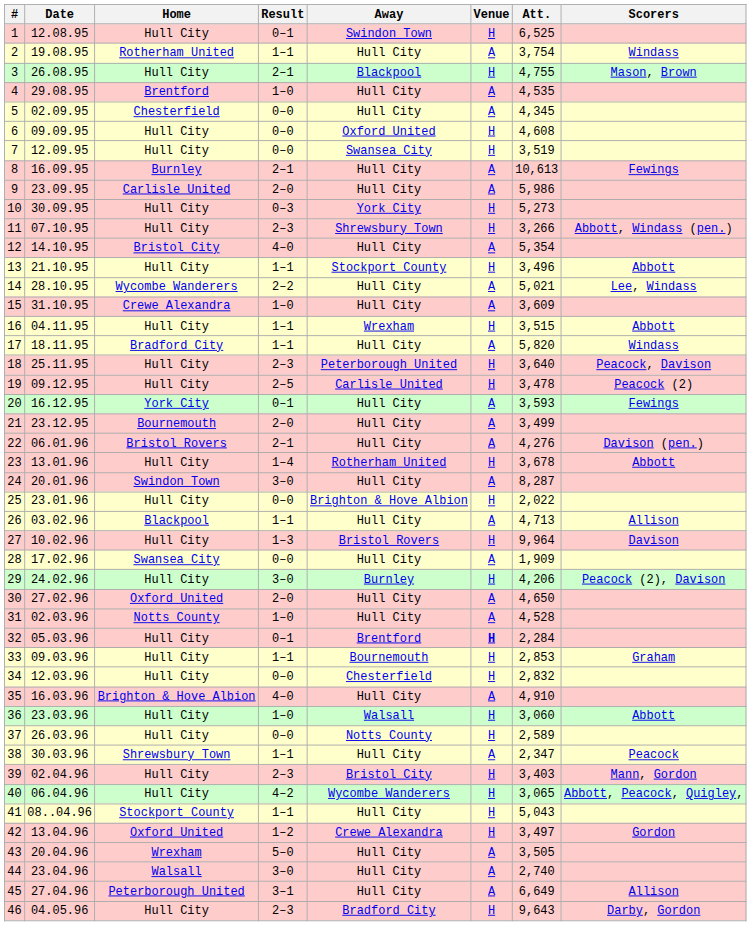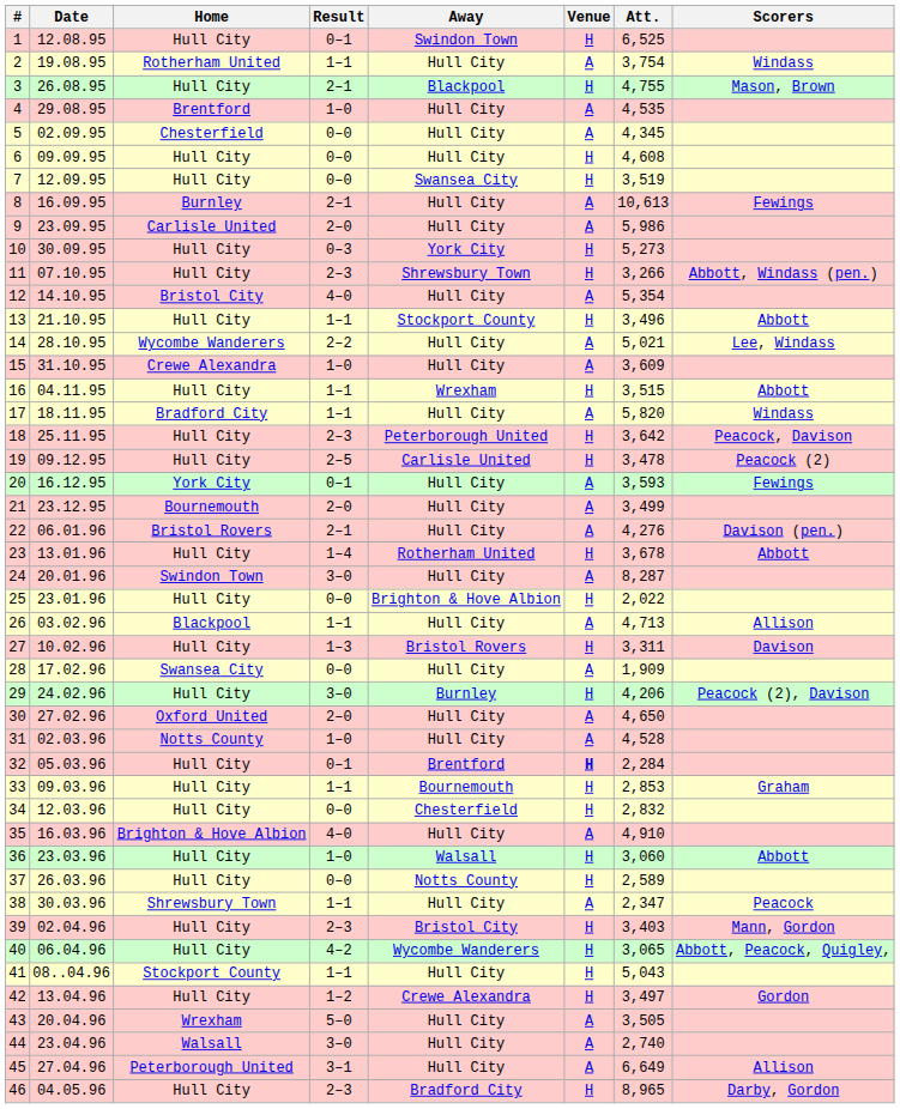 <table class="wikitable " style="font-size:100%; text-align:center">
 <tr>
 <th>#</th>
 <th>Date</th>
 <th>Home</th>
 <th>Result</th>
 <th>Away</th>
 <th>Venue</th>
 <th>Att.</th>
 <th>Scorers</th>
 </tr>
 <tr style="background: #FFCCCC;">
 <td>1</td>
 <td>12.08.95</td>
 <td>Hull City</td>
 <td>0–1</td>
 <td><a href='#'>Swindon Town</a></td>
 <td><a href='#'>H</a></td>
 <td>6,525</td>
 <td></td>
 </tr>
 <tr style="background: #FFFFCC;">
 <td>2</td>
 <td>19.08.95</td>
 <td><a href='#'>Rotherham United</a></td>
 <td>1–1</td>
 <td>Hull City</td>
 <td><a href='#'>A</a></td>
 <td>3,754</td>
 <td><a href='#'>Windass</a></td>
 </tr>
 <tr style="background: #CCFFCC;">
 <td>3</td>
 <td>26.08.95</td>
 <td>Hull City</td>
 <td>2–1</td>
 <td><a href='#'>Blackpool</a></td>
 <td><a href='#'>H</a></td>
 <td>4,755</td>
 <td><a href='#'>Mason</a>, <a href='#'>Brown</a></td>
 </tr>
 <tr style="background: #FFCCCC;">
 <td>4</td>
 <td>29.08.95</td>
 <td><a href='#'>Brentford</a></td>
 <td>1–0</td>
 <td>Hull City</td>
 <td><a href='#'>A</a></td>
 <td>4,535</td>
 <td></td>
 </tr>
 <tr style="background: #FFFFCC;">
 <td>5</td>
 <td>02.09.95</td>
 <td><a href='#'>Chesterfield</a></td>
 <td>0–0</td>
 <td>Hull City</td>
 <td><a href='#'>A</a></td>
 <td>4,345</td>
 <td></td>
 </tr>
 <tr style="background: #FFFFCC;">
 <td>6</td>
 <td>09.09.95</td>
 <td>Hull City</td>
 <td>0–0</td>
-<td><a href='#'>Oxford United</a></td>
+<td>Hull City</td>
 <td><a href='#'>H</a></td>
 <td>4,608</td>
 <td></td>
 </tr>
 <tr style="background: #FFFFCC;">
 <td>7</td>
 <td>12.09.95</td>
 <td>Hull City</td>
 <td>0–0</td>
 <td><a href='#'>Swansea City</a></td>
 <td><a href='#'>H</a></td>
 <td>3,519</td>
 <td></td>
 </tr>
 <tr style="background: #FFCCCC;">
 <td>8</td>
 <td>16.09.95</td>
 <td><a href='#'>Burnley</a></td>
 <td>2–1</td>
 <td>Hull City</td>
 <td><a href='#'>A</a></td>
 <td>10,613</td>
 <td><a href='#'>Fewings</a></td>
 </tr>
 <tr style="background: #FFCCCC;">
 <td>9</td>
 <td>23.09.95</td>
 <td><a href='#'>Carlisle United</a></td>
 <td>2–0</td>
 <td>Hull City</td>
 <td><a href='#'>A</a></td>
 <td>5,986</td>
 <td></td>
 </tr>
 <tr style="background: #FFCCCC;">
 <td>10</td>
 <td>30.09.95</td>
 <td>Hull City</td>
 <td>0–3</td>
 <td><a href='#'>York City</a></td>
 <td><a href='#'>H</a></td>
 <td>5,273</td>
 <td></td>
 </tr>
 <tr style="background: #FFCCCC;">
 <td>11</td>
 <td>07.10.95</td>
 <td>Hull City</td>
 <td>2–3</td>
 <td><a href='#'>Shrewsbury Town</a></td>
 <td><a href='#'>H</a></td>
 <td>3,266</td>
 <td><a href='#'>Abbott</a>, <a href='#'>Windass</a> (<a href='#'>pen.</a>)</td>
 </tr>
 <tr style="background: #FFCCCC;">
 <td>12</td>
 <td>14.10.95</td>
 <td><a href='#'>Bristol City</a></td>
 <td>4–0</td>
 <td>Hull City</td>
 <td><a href='#'>A</a></td>
 <td>5,354</td>
 <td></td>
 </tr>
 <tr style="background: #FFFFCC;">
 <td>13</td>
 <td>21.10.95</td>
 <td>Hull City</td>
 <td>1–1</td>
 <td><a href='#'>Stockport County</a></td>
 <td><a href='#'>H</a></td>
 <td>3,496</td>
 <td><a href='#'>Abbott</a></td>
 </tr>
 <tr style="background: #FFFFCC;">
 <td>14</td>
 <td>28.10.95</td>
 <td><a href='#'>Wycombe Wanderers</a></td>
 <td>2–2</td>
 <td>Hull City</td>
 <td><a href='#'>A</a></td>
 <td>5,021</td>
 <td><a href='#'>Lee</a>, <a href='#'>Windass</a></td>
 </tr>
 <tr style="background: #FFCCCC;">
 <td>15</td>
 <td>31.10.95</td>
 <td><a href='#'>Crewe Alexandra</a></td>
 <td>1–0</td>
 <td>Hull City</td>
 <td><a href='#'>A</a></td>
 <td>3,609</td>
 <td></td>
 </tr>
 <tr style="background: #FFFFCC;">
 <td>16</td>
 <td>04.11.95</td>
 <td>Hull City</td>
 <td>1–1</td>
 <td><a href='#'>Wrexham</a></td>
 <td><a href='#'>H</a></td>
 <td>3,515</td>
 <td><a href='#'>Abbott</a></td>
 </tr>
 <tr style="background: #FFFFCC;">
 <td>17</td>
 <td>18.11.95</td>
 <td><a href='#'>Bradford City</a></td>
 <td>1–1</td>
 <td>Hull City</td>
 <td><a href='#'>A</a></td>
 <td>5,820</td>
 <td><a href='#'>Windass</a></td>
 </tr>
 <tr style="background: #FFCCCC;">
 <td>18</td>
 <td>25.11.95</td>
 <td>Hull City</td>
 <td>2–3</td>
 <td><a href='#'>Peterborough United</a></td>
 <td><a href='#'>H</a></td>
-<td>3,640</td>
+<td>3,642</td>
 <td><a href='#'>Peacock</a>, <a href='#'>Davison</a></td>
 </tr>
 <tr style="background: #FFCCCC;">
 <td>19</td>
 <td>09.12.95</td>
 <td>Hull City</td>
 <td>2–5</td>
 <td><a href='#'>Carlisle United</a></td>
 <td><a href='#'>H</a></td>
 <td>3,478</td>
 <td><a href='#'>Peacock</a> (2)</td>
 </tr>
 <tr style="background: #CCFFCC;">
 <td>20</td>
 <td>16.12.95</td>
 <td><a href='#'>York City</a></td>
 <td>0–1</td>
 <td>Hull City</td>
 <td><a href='#'>A</a></td>
 <td>3,593</td>
 <td><a href='#'>Fewings</a></td>
 </tr>
 <tr style="background: #FFCCCC;">
 <td>21</td>
 <td>23.12.95</td>
 <td><a href='#'>Bournemouth</a></td>
 <td>2–0</td>
 <td>Hull City</td>
 <td><a href='#'>A</a></td>
 <td>3,499</td>
 <td></td>
 </tr>
 <tr style="background: #FFCCCC;">
 <td>22</td>
 <td>06.01.96</td>
 <td><a href='#'>Bristol Rovers</a></td>
 <td>2–1</td>
 <td>Hull City</td>
 <td><a href='#'>A</a></td>
 <td>4,276</td>
 <td><a href='#'>Davison</a> (<a href='#'>pen.</a>)</td>
 </tr>
 <tr style="background: #FFCCCC;">
 <td>23</td>
 <td>13.01.96</td>
 <td>Hull City</td>
 <td>1–4</td>
 <td><a href='#'>Rotherham United</a></td>
 <td><a href='#'>H</a></td>
 <td>3,678</td>
 <td><a href='#'>Abbott</a></td>
 </tr>
 <tr style="background: #FFCCCC;">
 <td>24</td>
 <td>20.01.96</td>
 <td><a href='#'>Swindon Town</a></td>
 <td>3–0</td>
 <td>Hull City</td>
 <td><a href='#'>A</a></td>
 <td>8,287</td>
 <td></td>
 </tr>
 <tr style="background: #FFFFCC;">
 <td>25</td>
 <td>23.01.96</td>
 <td>Hull City</td>
 <td>0–0</td>
 <td><a href='#'>Brighton & Hove Albion</a></td>
 <td><a href='#'>H</a></td>
 <td>2,022</td>
 <td></td>
 </tr>
 <tr style="background: #FFFFCC;">
 <td>26</td>
 <td>03.02.96</td>
 <td><a href='#'>Blackpool</a></td>
 <td>1–1</td>
 <td>Hull City</td>
 <td><a href='#'>A</a></td>
 <td>4,713</td>
 <td><a href='#'>Allison</a></td>
 </tr>
 <tr style="background: #FFCCCC;">
 <td>27</td>
 <td>10.02.96</td>
 <td>Hull City</td>
 <td>1–3</td>
 <td><a href='#'>Bristol Rovers</a></td>
 <td><a href='#'>H</a></td>
-<td>9,964</td>
+<td>3,311</td>
 <td><a href='#'>Davison</a></td>
 </tr>
 <tr style="background: #FFFFCC;">
 <td>28</td>
 <td>17.02.96</td>
 <td><a href='#'>Swansea City</a></td>
 <td>0–0</td>
 <td>Hull City</td>
 <td><a href='#'>A</a></td>
 <td>1,909</td>
 <td></td>
 </tr>
 <tr style="background: #CCFFCC;">
 <td>29</td>
 <td>24.02.96</td>
 <td>Hull City</td>
 <td>3–0</td>
 <td><a href='#'>Burnley</a></td>
 <td><a href='#'>H</a></td>
 <td>4,206</td>
 <td><a href='#'>Peacock</a> (2), <a href='#'>Davison</a></td>
 </tr>
 <tr style="background: #FFCCCC;">
 <td>30</td>
 <td>27.02.96</td>
 <td><a href='#'>Oxford United</a></td>
 <td>2–0</td>
 <td>Hull City</td>
 <td><a href='#'>A</a></td>
 <td>4,650</td>
 <td></td>
 </tr>
 <tr style="background: #FFCCCC;">
 <td>31</td>
 <td>02.03.96</td>
 <td><a href='#'>Notts County</a></td>
 <td>1–0</td>
 <td>Hull City</td>
 <td><a href='#'>A</a></td>
 <td>4,528</td>
 <td></td>
 </tr>
 <tr style="background: #FFCCCC;">
 <td>32</td>
 <td>05.03.96</td>
 <td>Hull City</td>
 <td>0–1</td>
 <td><a href='#'>Brentford</a></td>
 <td><strong><a href='#'>H</a></strong></td>
 <td>2,284</td>
 <td></td>
 </tr>
 <tr style="background: #FFFFCC;">
 <td>33</td>
 <td>09.03.96</td>
 <td>Hull City</td>
 <td>1–1</td>
 <td><a href='#'>Bournemouth</a></td>
 <td><a href='#'>H</a></td>
 <td>2,853</td>
 <td><a href='#'>Graham</a></td>
 </tr>
 <tr style="background: #FFFFCC;">
 <td>34</td>
 <td>12.03.96</td>
 <td>Hull City</td>
 <td>0–0</td>
 <td><a href='#'>Chesterfield</a></td>
 <td><a href='#'>H</a></td>
 <td>2,832</td>
 <td></td>
 </tr>
 <tr style="background: #FFCCCC;">
 <td>35</td>
 <td>16.03.96</td>
 <td><a href='#'>Brighton & Hove Albion</a></td>
 <td>4–0</td>
 <td>Hull City</td>
 <td><a href='#'>A</a></td>
 <td>4,910</td>
 <td></td>
 </tr>
 <tr style="background: #CCFFCC;">
 <td>36</td>
 <td>23.03.96</td>
 <td>Hull City</td>
 <td>1–0</td>
 <td><a href='#'>Walsall</a></td>
 <td><a href='#'>H</a></td>
 <td>3,060</td>
 <td><a href='#'>Abbott</a></td>
 </tr>
 <tr style="background: #FFFFCC;">
 <td>37</td>
 <td>26.03.96</td>
 <td>Hull City</td>
 <td>0–0</td>
 <td><a href='#'>Notts County</a></td>
 <td><a href='#'>H</a></td>
 <td>2,589</td>
 <td></td>
 </tr>
 <tr style="background: #FFFFCC;">
 <td>38</td>
 <td>30.03.96</td>
 <td><a href='#'>Shrewsbury Town</a></td>
 <td>1–1</td>
 <td>Hull City</td>
 <td><a href='#'>A</a></td>
 <td>2,347</td>
 <td><a href='#'>Peacock</a></td>
 </tr>
 <tr style="background: #FFCCCC;">
 <td>39</td>
 <td>02.04.96</td>
 <td>Hull City</td>
 <td>2–3</td>
 <td><a href='#'>Bristol City</a></td>
 <td><a href='#'>H</a></td>
 <td>3,403</td>
 <td><a href='#'>Mann</a>, <a href='#'>Gordon</a></td>
 </tr>
 <tr style="background: #CCFFCC;">
 <td>40</td>
 <td>06.04.96</td>
 <td>Hull City</td>
 <td>4–2</td>
 <td><a href='#'>Wycombe Wanderers</a></td>
 <td><a href='#'>H</a></td>
 <td>3,065</td>
 <td><a href='#'>Abbott</a>, <a href='#'>Peacock</a>, <a href='#'>Quigley</a>, </td>
 </tr>
 <tr style="background: #FFFFCC;">
 <td>41</td>
 <td>08..04.96</td>
 <td><a href='#'>Stockport County</a></td>
 <td>1–1</td>
 <td>Hull City</td>
 <td><a href='#'>H</a></td>
 <td>5,043</td>
 <td></td>
 </tr>
 <tr style="background: #FFCCCC;">
 <td>42</td>
 <td>13.04.96</td>
-<td><a href='#'>Oxford United</a></td>
+<td>Hull City</td>
 <td>1–2</td>
 <td><a href='#'>Crewe Alexandra</a></td>
 <td><a href='#'>H</a></td>
 <td>3,497</td>
 <td><a href='#'>Gordon</a></td>
 </tr>
 <tr style="background: #FFCCCC;">
 <td>43</td>
 <td>20.04.96</td>
 <td><a href='#'>Wrexham</a></td>
 <td>5–0</td>
 <td>Hull City</td>
 <td><a href='#'>A</a></td>
 <td>3,505</td>
 <td></td>
 </tr>
 <tr style="background: #FFCCCC;">
 <td>44</td>
 <td>23.04.96</td>
 <td><a href='#'>Walsall</a></td>
 <td>3–0</td>
 <td>Hull City</td>
 <td><a href='#'>A</a></td>
 <td>2,740</td>
 <td></td>
 </tr>
 <tr style="background: #FFCCCC;">
 <td>45</td>
 <td>27.04.96</td>
 <td><a href='#'>Peterborough United</a></td>
 <td>3–1</td>
 <td>Hull City</td>
 <td><a href='#'>A</a></td>
 <td>6,649</td>
 <td><a href='#'>Allison</a></td>
 </tr>
 <tr style="background: #FFCCCC;">
 <td>46</td>
 <td>04.05.96</td>
 <td>Hull City</td>
 <td>2–3</td>
 <td><a href='#'>Bradford City</a></td>
 <td><a href='#'>H</a></td>
-<td>9,643</td>
+<td>8,965</td>
 <td><a href='#'>Darby</a>, <a href='#'>Gordon</a></td>
 </tr>
 </table>
